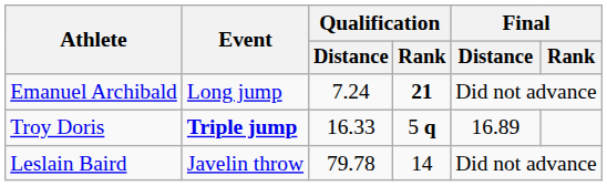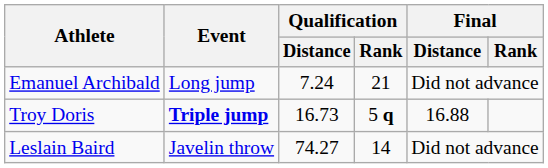 <table class="wikitable" style="font-size:90%">
 <tr>
 <th rowspan=2>Athlete</th>
 <th rowspan=2>Event</th>
 <th colspan=2>Qualification</th>
 <th colspan=2>Final</th>
 </tr>
 <tr style="font-size:95%">
 <th>Distance</th>
 <th>Rank</th>
 <th>Distance</th>
 <th>Rank</th>
 </tr>
 <tr align=center>
 <td align=left><a href='#'>Emanuel Archibald</a></td>
 <td align=left><a href='#'>Long jump</a></td>
 <td>7.24</td>
-<td><strong>21</strong></td>
+<td>21</td>
 <td colspan=2>Did not advance</td>
 </tr>
 <tr align=center>
 <td align=left><a href='#'>Troy Doris</a></td>
 <td align=left><strong><a href='#'>Triple jump</a></strong></td>
-<td>16.33</td>
+<td>16.73</td>
 <td>5 <strong>q</strong></td>
-<td>16.89</td>
+<td>16.88</td>
 <td></td>
 </tr>
 <tr align=center>
 <td align=left><a href='#'>Leslain Baird</a></td>
 <td align=left><a href='#'>Javelin throw</a></td>
-<td>79.78</td>
+<td>74.27</td>
 <td>14</td>
 <td colspan=2>Did not advance</td>
 </tr>
 </table>
